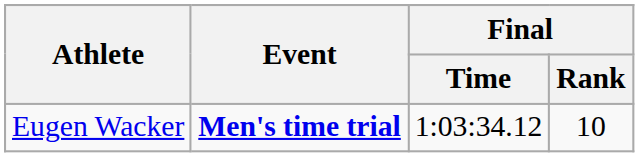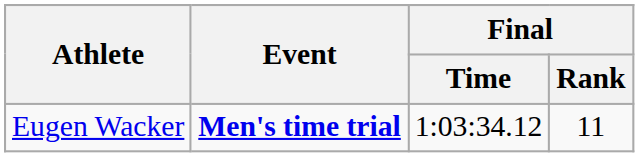 <table class=wikitable style=font-size:90%;text-align:center>
 <tr>
 <th rowspan="2">Athlete</th>
 <th rowspan="2">Event</th>
 <th colspan=2>Final</th>
 </tr>
 <tr>
 <th>Time</th>
 <th>Rank</th>
 </tr>
 <tr>
 <td align=left><a href='#'>Eugen Wacker</a></td>
 <td align=left><strong><a href='#'>Men's time trial</a></strong></td>
 <td>1:03:34.12</td>
-<td>10</td>
+<td>11</td>
 </tr>
 </table>
